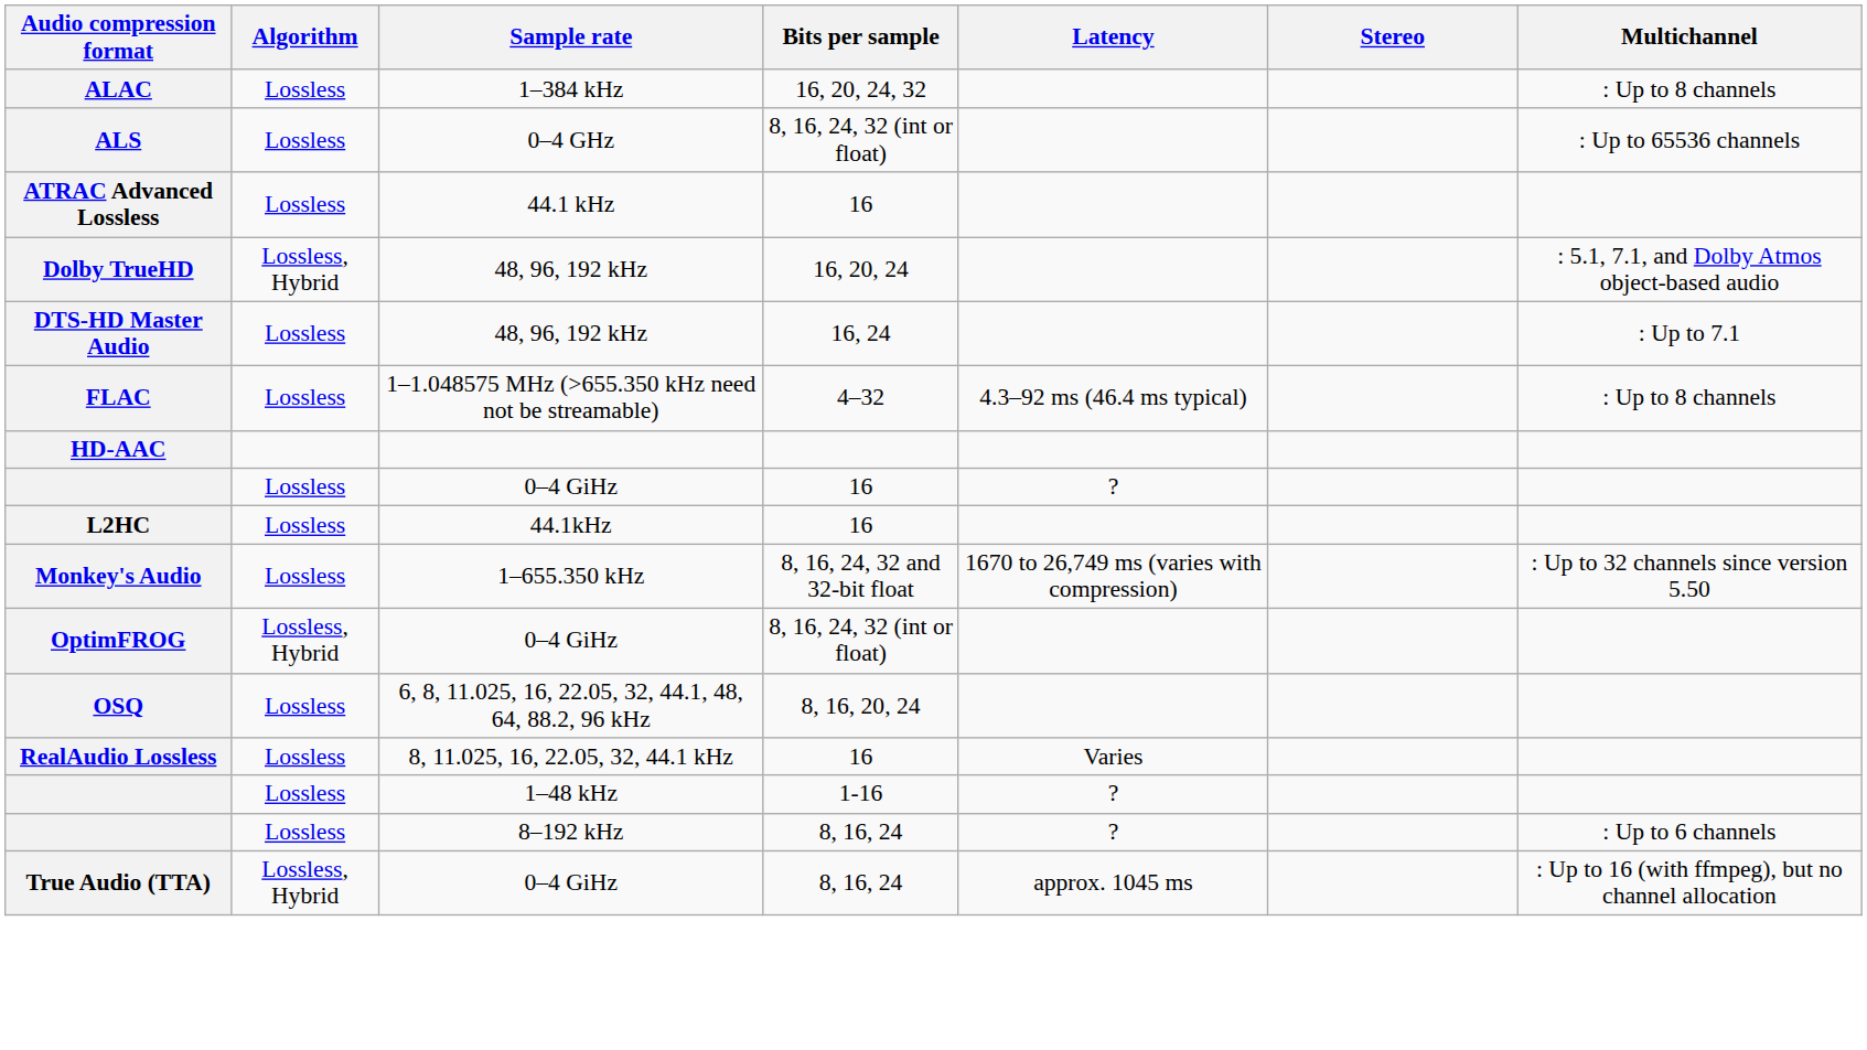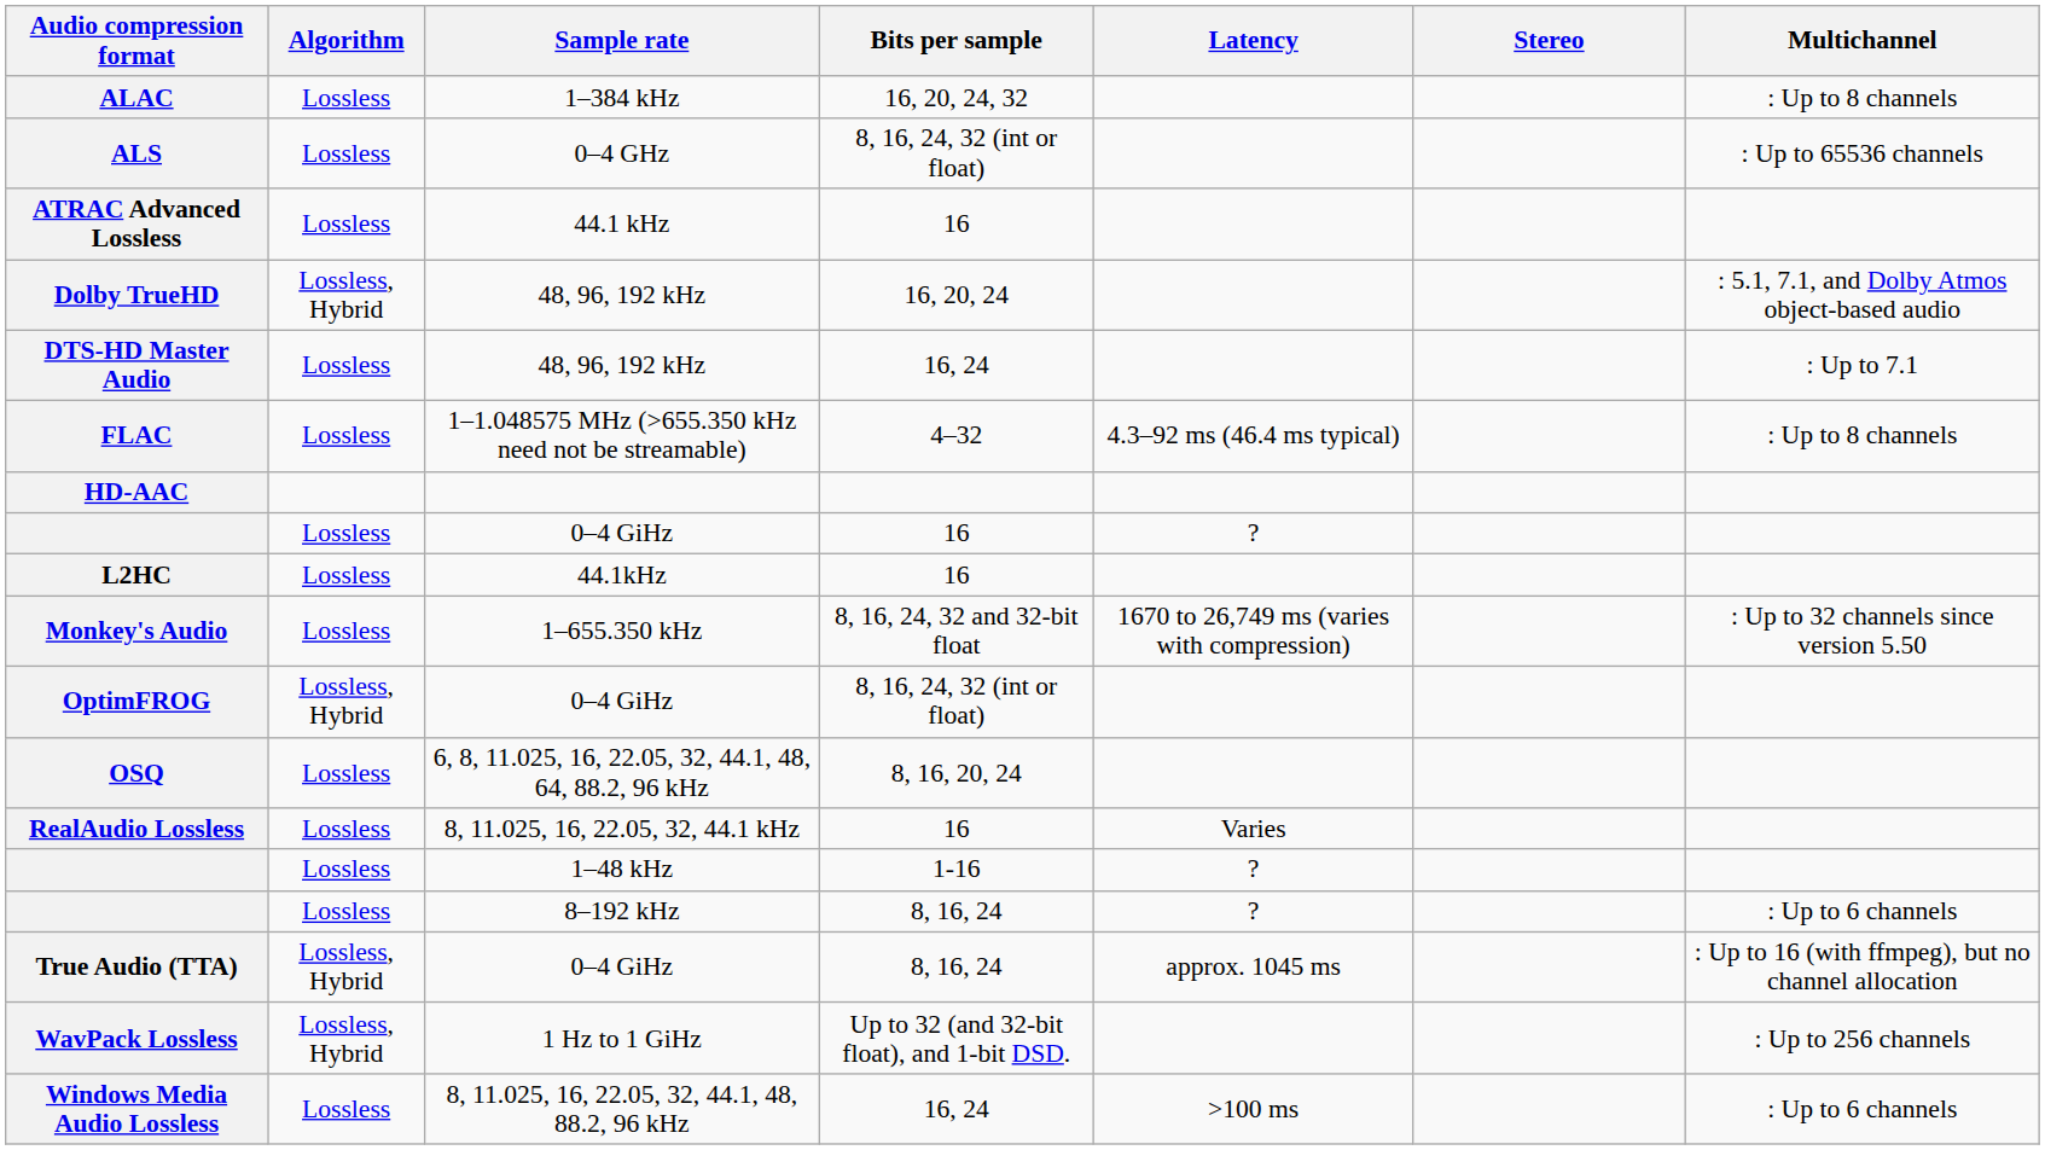 <table class="wikitable sortable" style="text-align: center">
 <tr>
 <th><a href='#'>Audio compression format</a></th>
 <th><a href='#'>Algorithm</a></th>
 <th><a href='#'>Sample rate</a></th>
 <th>Bits per sample</th>
 <th><a href='#'>Latency</a></th>
 <th style="width: 10em"><a href='#'>Stereo</a></th>
 <th>Multichannel</th>
 </tr>
 <tr>
 <th><a href='#'>ALAC</a></th>
 <td><a href='#'>Lossless</a></td>
 <td>1–384 kHz</td>
 <td>16, 20, 24, 32</td>
 <td></td>
 <td></td>
 <td>: Up to 8 channels</td>
 </tr>
 <tr>
 <th><a href='#'>ALS</a></th>
 <td><a href='#'>Lossless</a></td>
 <td>0–4 GHz</td>
 <td>8, 16, 24, 32 (int or float)</td>
 <td></td>
 <td></td>
 <td>: Up to 65536 channels</td>
 </tr>
 <tr>
 <th><a href='#'>ATRAC</a> Advanced Lossless</th>
 <td><a href='#'>Lossless</a></td>
 <td>44.1 kHz</td>
 <td>16</td>
 <td></td>
 <td></td>
 <td></td>
 </tr>
 <tr>
 <th><a href='#'>Dolby TrueHD</a></th>
 <td><a href='#'>Lossless</a>, Hybrid</td>
 <td>48, 96, 192 kHz</td>
 <td>16, 20, 24</td>
 <td></td>
 <td></td>
 <td>: 5.1, 7.1, and <a href='#'>Dolby Atmos</a> object-based audio</td>
 </tr>
 <tr>
 <th><a href='#'>DTS-HD Master Audio</a></th>
 <td><a href='#'>Lossless</a></td>
 <td>48, 96, 192 kHz</td>
 <td>16, 24</td>
 <td></td>
 <td></td>
 <td>: Up to 7.1</td>
 </tr>
 <tr>
 <th><a href='#'>FLAC</a></th>
 <td><a href='#'>Lossless</a></td>
 <td>1–1.048575 MHz (>655.350 kHz need not be streamable)</td>
 <td>4–32</td>
 <td>4.3–92 ms (46.4 ms typical)</td>
 <td></td>
 <td>: Up to 8 channels</td>
 </tr>
 <tr>
 <th><a href='#'>HD-AAC</a></th>
 <td></td>
 <td></td>
 <td></td>
 <td></td>
 <td></td>
 <td></td>
 </tr>
 <tr>
 <th></th>
 <td><a href='#'>Lossless</a></td>
 <td>0–4 GiHz</td>
 <td>16</td>
 <td>?</td>
 <td></td>
 <td></td>
 </tr>
 <tr>
 <th>L2HC</th>
 <td><a href='#'>Lossless</a></td>
 <td>44.1kHz</td>
 <td>16</td>
 <td></td>
 <td></td>
 <td></td>
 </tr>
 <tr>
 <th><a href='#'>Monkey's Audio</a></th>
 <td><a href='#'>Lossless</a></td>
 <td>1–655.350 kHz</td>
 <td>8, 16, 24, 32 and 32-bit float</td>
 <td>1670 to 26,749 ms (varies with compression)</td>
 <td></td>
 <td>: Up to 32 channels since version 5.50</td>
 </tr>
 <tr>
 <th><a href='#'>OptimFROG</a></th>
 <td><a href='#'>Lossless</a>, Hybrid</td>
 <td>0–4 GiHz</td>
 <td>8, 16, 24, 32 (int or float)</td>
 <td></td>
 <td></td>
 <td></td>
 </tr>
 <tr>
 <th><a href='#'>OSQ</a></th>
 <td><a href='#'>Lossless</a></td>
 <td>6, 8, 11.025, 16, 22.05, 32, 44.1, 48, 64, 88.2, 96 kHz</td>
 <td>8, 16, 20, 24</td>
 <td></td>
 <td></td>
 <td></td>
 </tr>
 <tr>
 <th><a href='#'>RealAudio Lossless</a></th>
 <td><a href='#'>Lossless</a></td>
 <td>8, 11.025, 16, 22.05, 32, 44.1 kHz</td>
 <td>16</td>
 <td>Varies</td>
 <td></td>
 <td></td>
 </tr>
 <tr>
 <th></th>
 <td><a href='#'>Lossless</a></td>
 <td>1–48 kHz</td>
 <td>1-16</td>
 <td>?</td>
 <td></td>
 <td></td>
 </tr>
 <tr>
 <th></th>
 <td><a href='#'>Lossless</a></td>
 <td>8–192 kHz</td>
 <td>8, 16, 24</td>
 <td>?</td>
 <td></td>
 <td>: Up to 6 channels</td>
 </tr>
 <tr>
 <th>True Audio (TTA)</th>
 <td><a href='#'>Lossless</a>, Hybrid</td>
 <td>0–4 GiHz</td>
 <td>8, 16, 24</td>
 <td>approx. 1045 ms</td>
 <td></td>
 <td>: Up to 16 (with ffmpeg), but no channel allocation</td>
 </tr>
+<tr>
+<th><a href='#'>WavPack Lossless</a></th>
+<td><a href='#'>Lossless</a>, Hybrid</td>
+<td>1 Hz to 1 GiHz</td>
+<td>Up to 32 (and 32-bit float), and 1-bit <a href='#'>DSD</a>.</td>
+<td></td>
+<td></td>
+<td>: Up to 256 channels</td>
+</tr>
+<tr>
+<th><a href='#'>Windows Media Audio Lossless</a></th>
+<td><a href='#'>Lossless</a></td>
+<td>8, 11.025, 16, 22.05, 32, 44.1, 48, 88.2, 96 kHz</td>
+<td>16, 24</td>
+<td>>100 ms</td>
+<td></td>
+<td>: Up to 6 channels</td>
+</tr>
 </table>
